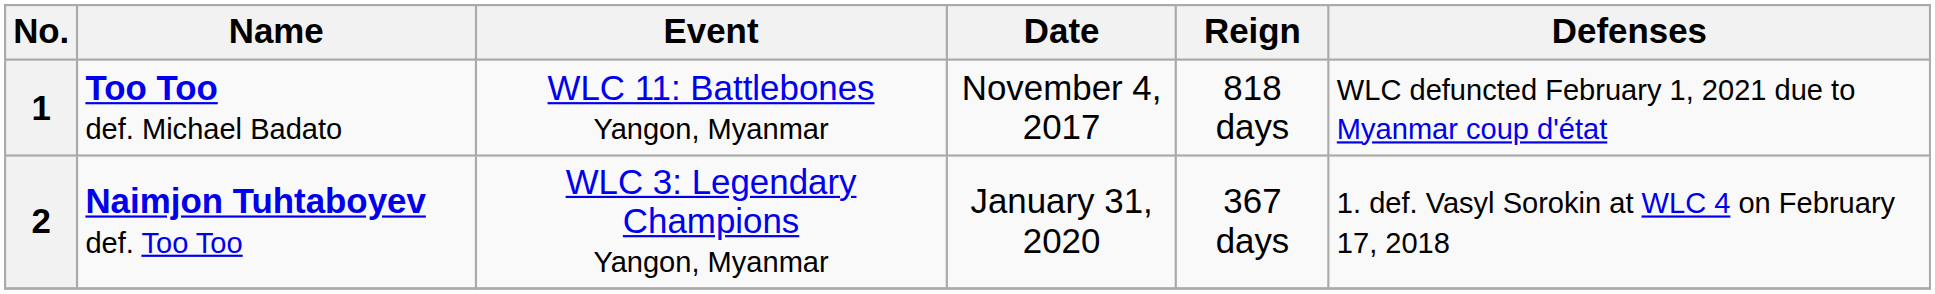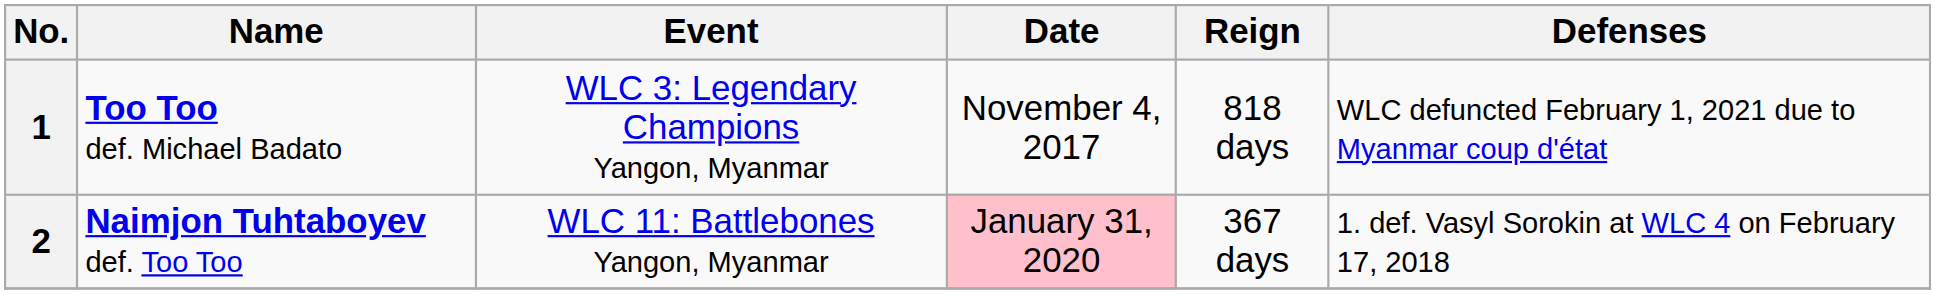 <table class="wikitable" width=100%>
 <tr>
 <th width=1%>No.</th>
 <th width=21%>Name</th>
 <th width=25%>Event</th>
 <th width=12%>Date</th>
 <th width=8%>Reign</th>
 <th width=32%>Defenses</th>
 </tr>
 <tr>
 <th>1</th>
 <td align=left> <strong><a href='#'>Too Too</a></strong><br><small>def. Michael Badato</small></td>
-<td align=center><a href='#'>WLC 11: Battlebones</a><br><small>Yangon, Myanmar</small></td>
+<td align=center><a href='#'>WLC 3: Legendary Champions</a><br><small>Yangon, Myanmar</small></td>
 <td align=center>November 4, 2017</td>
 <td align=center>818 days</td>
 <td><small>WLC defuncted February 1, 2021 due to <a href='#'>Myanmar coup d'état</a></small></td>
 </tr>
 <tr>
 <th>2</th>
 <td align=left> <strong><a href='#'>Naimjon Tuhtaboyev</a></strong><br><small>def. <a href='#'>Too Too</a></small></td>
-<td align=center><a href='#'>WLC 3: Legendary Champions</a><br><small>Yangon, Myanmar</small></td>
-<td align=center>January 31, 2020</td>
+<td align=center><a href='#'>WLC 11: Battlebones</a><br><small>Yangon, Myanmar</small></td>
+<td align=center style="background: pink;">January 31, 2020</td>
 <td align=center>367 days</td>
 <td><small>1. def. Vasyl Sorokin at <a href='#'>WLC 4</a> on February 17, 2018</small></td>
 </tr>
 <tr>
 </tr>
 </table>
